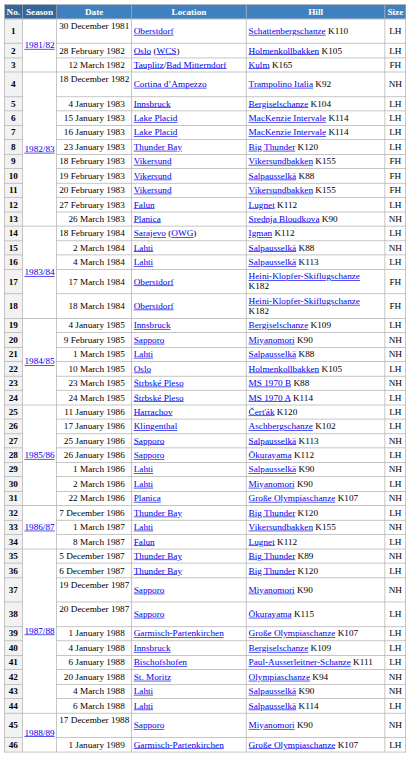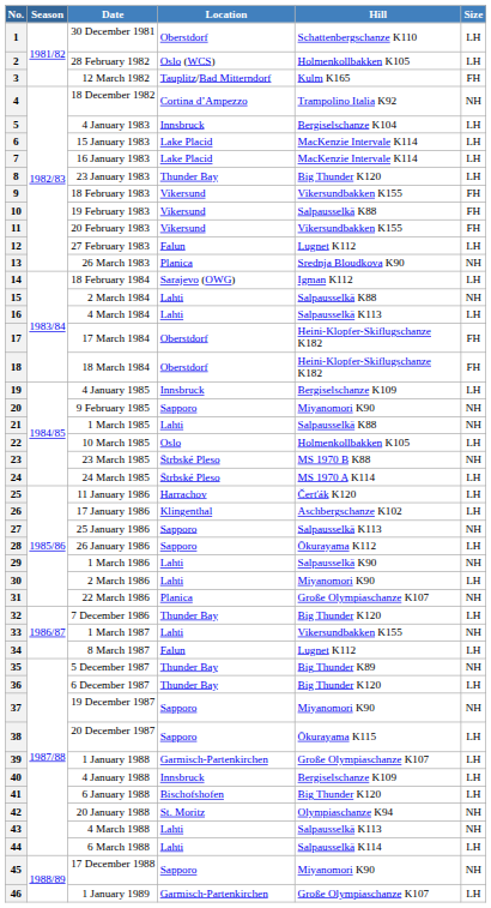 <table class="wikitable sortable" style="font-size:86%; line-height:15px; text-align:left; border:grey solid 1px; border-collapse:collapse; background:#ffffff;">
 <tr style="background:#efefef;">
 <th style="background-color:#369; color:white; width:10px;">No.</th>
 <th style="background-color:#369; color:white;  width:30px;">Season</th>
 <th style="background-color:#4180be; color:white; width:105px;">Date</th>
 <th style="background-color:#4180be; color:white; width:165px;">Location</th>
 <th style="background-color:#4180be; color:white; width:200px;">Hill</th>
 <th style="background-color:#4180be; color:white; width:25px;">Size</th>
 </tr>
 <tr>
 <th scope=row style="text-align:center;">1</th>
 <td rowspan=3 align=center><a href='#'>1981/82</a></td>
 <td align=right>30 December 1981  </td>
 <td> <a href='#'>Oberstdorf</a></td>
 <td><a href='#'>Schattenbergschanze</a> K110</td>
 <td align=center>LH</td>
 </tr>
 <tr>
 <th scope=row style="text-align:center;">2</th>
 <td align=right>28 February 1982  </td>
 <td> <a href='#'>Oslo</a> (<a href='#'>WCS</a>)</td>
 <td><a href='#'>Holmenkollbakken</a> K105</td>
 <td align=center>LH</td>
 </tr>
 <tr>
 <th scope=row style="text-align:center;">3</th>
 <td align=right>12 March 1982  </td>
 <td> <a href='#'>Tauplitz</a>/<a href='#'>Bad Mitterndorf</a></td>
 <td><a href='#'>Kulm</a> K165</td>
 <td align=center>FH</td>
 </tr>
 <tr>
 <th scope=row style="text-align:center;">4</th>
 <td rowspan=10 align=center><a href='#'>1982/83</a></td>
 <td align=right>18 December 1982  </td>
 <td> <a href='#'>Cortina d’Ampezzo</a></td>
 <td><a href='#'>Trampolino Italia</a> K92</td>
 <td align=center>NH</td>
 </tr>
 <tr>
 <th scope=row style="text-align:center;">5</th>
 <td align=right>4 January 1983  </td>
 <td> <a href='#'>Innsbruck</a></td>
 <td><a href='#'>Bergiselschanze</a> K104</td>
 <td align=center>LH</td>
 </tr>
 <tr>
 <th scope=row style="text-align:center;">6</th>
 <td align=right>15 January 1983  </td>
 <td> <a href='#'>Lake Placid</a></td>
 <td><a href='#'>MacKenzie Intervale</a> K114</td>
 <td align=center>LH</td>
 </tr>
 <tr>
 <th scope=row style="text-align:center;">7</th>
 <td align=right>16 January 1983  </td>
 <td> <a href='#'>Lake Placid</a></td>
 <td><a href='#'>MacKenzie Intervale</a> K114</td>
 <td align=center>LH</td>
 </tr>
 <tr>
 <th scope=row style="text-align:center;">8</th>
 <td align=right>23 January 1983  </td>
 <td> <a href='#'>Thunder Bay</a></td>
 <td><a href='#'>Big Thunder</a> K120</td>
 <td align=center>LH</td>
 </tr>
 <tr>
 <th scope=row style="text-align:center;">9</th>
 <td align=right>18 February 1983  </td>
 <td> <a href='#'>Vikersund</a></td>
 <td><a href='#'>Vikersundbakken</a> K155</td>
 <td align=center>FH</td>
 </tr>
 <tr>
 <th scope=row style="text-align:center;">10</th>
 <td align=right>19 February 1983  </td>
 <td> <a href='#'>Vikersund</a></td>
 <td><a href='#'>Salpausselkä</a> K88</td>
 <td align=center>FH</td>
 </tr>
 <tr>
 <th scope=row style="text-align:center;">11</th>
 <td align=right>20 February 1983  </td>
 <td> <a href='#'>Vikersund</a></td>
 <td><a href='#'>Vikersundbakken</a> K155</td>
 <td align=center>FH</td>
 </tr>
 <tr>
 <th scope=row style="text-align:center;">12</th>
 <td align=right>27 February 1983  </td>
 <td> <a href='#'>Falun</a></td>
 <td><a href='#'>Lugnet</a> K112</td>
 <td align=center>LH</td>
 </tr>
 <tr>
 <th scope=row style="text-align:center;">13</th>
 <td align=right>26 March 1983  </td>
 <td> <a href='#'>Planica</a></td>
 <td><a href='#'>Srednja Bloudkova</a> K90</td>
 <td align=center>NH</td>
 </tr>
 <tr>
 <th scope=row style="text-align:center;">14</th>
 <td rowspan=5 align=center><a href='#'>1983/84</a></td>
 <td align=right>18 February 1984  </td>
 <td> <a href='#'>Sarajevo</a> (<a href='#'>OWG</a>)</td>
 <td><a href='#'>Igman</a> K112</td>
 <td align=center>LH</td>
 </tr>
 <tr>
 <th scope=row style="text-align:center;">15</th>
 <td align=right>2 March 1984  </td>
 <td> <a href='#'>Lahti</a></td>
 <td><a href='#'>Salpausselkä</a> K88</td>
 <td align=center>NH</td>
 </tr>
 <tr>
 <th scope=row style="text-align:center;">16</th>
 <td align=right>4 March 1984  </td>
 <td> <a href='#'>Lahti</a></td>
 <td><a href='#'>Salpausselkä</a> K113</td>
 <td align=center>LH</td>
 </tr>
 <tr>
 <th scope=row style="text-align:center;">17</th>
 <td align=right>17 March 1984  </td>
 <td> <a href='#'>Oberstdorf</a></td>
 <td><a href='#'>Heini-Klopfer-Skiflugschanze</a> K182</td>
 <td align=center>FH</td>
 </tr>
 <tr>
 <th scope=row style="text-align:center;">18</th>
 <td align=right>18 March 1984  </td>
 <td> <a href='#'>Oberstdorf</a></td>
 <td><a href='#'>Heini-Klopfer-Skiflugschanze</a> K182</td>
 <td align=center>FH</td>
 </tr>
 <tr>
 <th scope=row style="text-align:center;">19</th>
 <td rowspan=6 align=center><a href='#'>1984/85</a></td>
 <td align=right>4 January 1985  </td>
 <td> <a href='#'>Innsbruck</a></td>
 <td><a href='#'>Bergiselschanze</a> K109</td>
 <td align=center>LH</td>
 </tr>
 <tr>
 <th scope=row style="text-align:center;">20</th>
 <td align=right>9 February 1985  </td>
 <td> <a href='#'>Sapporo</a></td>
 <td><a href='#'>Miyanomori</a> K90</td>
 <td align=center>NH</td>
 </tr>
 <tr>
 <th scope=row style="text-align:center;">21</th>
 <td align=right>1 March 1985  </td>
 <td> <a href='#'>Lahti</a></td>
 <td><a href='#'>Salpausselkä</a> K88</td>
 <td align=center>NH</td>
 </tr>
 <tr>
 <th scope=row style="text-align:center;">22</th>
 <td align=right>10 March 1985  </td>
 <td> <a href='#'>Oslo</a></td>
 <td><a href='#'>Holmenkollbakken</a> K105</td>
 <td align=center>LH</td>
 </tr>
 <tr>
 <th scope=row style="text-align:center;">23</th>
 <td align=right>23 March 1985  </td>
 <td> <a href='#'>Štrbské Pleso</a></td>
 <td><a href='#'>MS 1970 B</a> K88</td>
 <td align=center>NH</td>
 </tr>
 <tr>
 <th scope=row style="text-align:center;">24</th>
 <td align=right>24 March 1985  </td>
 <td> <a href='#'>Štrbské Pleso</a></td>
 <td><a href='#'>MS 1970 A</a> K114</td>
 <td align=center>LH</td>
 </tr>
 <tr>
 <th scope=row style="text-align:center;">25</th>
 <td rowspan=7 align=center><a href='#'>1985/86</a></td>
 <td align=right>11 January 1986  </td>
 <td> <a href='#'>Harrachov</a></td>
 <td><a href='#'>Čerťák</a> K120</td>
 <td align=center>LH</td>
 </tr>
 <tr>
 <th scope=row style="text-align:center;">26</th>
 <td align=right>17 January 1986  </td>
 <td> <a href='#'>Klingenthal</a></td>
 <td><a href='#'>Aschbergschanze</a> K102</td>
 <td align=center>LH</td>
 </tr>
 <tr>
 <th scope=row style="text-align:center;">27</th>
 <td align=right>25 January 1986  </td>
 <td> <a href='#'>Sapporo</a></td>
 <td><a href='#'>Salpausselkä</a> K113</td>
 <td align=center>NH</td>
 </tr>
 <tr>
 <th scope=row style="text-align:center;">28</th>
 <td align=right>26 January 1986  </td>
 <td> <a href='#'>Sapporo</a></td>
 <td><a href='#'>Ōkurayama</a> K112</td>
 <td align=center>LH</td>
 </tr>
 <tr>
 <th scope=row style="text-align:center;">29</th>
 <td align=right>1 March 1986  </td>
 <td> <a href='#'>Lahti</a></td>
 <td><a href='#'>Salpausselkä</a> K90</td>
 <td align=center>NH</td>
 </tr>
 <tr>
 <th scope=row style="text-align:center;">30</th>
 <td align=right>2 March 1986  </td>
 <td> <a href='#'>Lahti</a></td>
 <td><a href='#'>Miyanomori</a> K90</td>
 <td align=center>LH</td>
 </tr>
 <tr>
 <th scope=row style="text-align:center;">31</th>
 <td align=right>22 March 1986  </td>
 <td> <a href='#'>Planica</a></td>
 <td><a href='#'>Große Olympiaschanze</a> K107</td>
 <td align=center>NH</td>
 </tr>
 <tr>
 <th scope=row style="text-align:center;">32</th>
 <td rowspan=3 align=center><a href='#'>1986/87</a></td>
 <td align=right>7 December 1986  </td>
 <td> <a href='#'>Thunder Bay</a></td>
 <td><a href='#'>Big Thunder</a> K120</td>
 <td align=center>LH</td>
 </tr>
 <tr>
 <th scope=row style="text-align:center;">33</th>
 <td align=right>1 March 1987  </td>
 <td> <a href='#'>Lahti</a></td>
 <td><a href='#'>Vikersundbakken</a> K155</td>
 <td align=center>NH</td>
 </tr>
 <tr>
 <th scope=row style="text-align:center;">34</th>
 <td align=right>8 March 1987  </td>
 <td> <a href='#'>Falun</a></td>
 <td><a href='#'>Lugnet</a> K112</td>
 <td align=center>LH</td>
 </tr>
 <tr>
 <th scope=row style="text-align:center;">35</th>
 <td rowspan=10 align=center><a href='#'>1987/88</a></td>
 <td align=right>5 December 1987  </td>
 <td> <a href='#'>Thunder Bay</a></td>
 <td><a href='#'>Big Thunder</a> K89</td>
 <td align=center>NH</td>
 </tr>
 <tr>
 <th scope=row style="text-align:center;">36</th>
 <td align=right>6 December 1987  </td>
 <td> <a href='#'>Thunder Bay</a></td>
 <td><a href='#'>Big Thunder</a> K120</td>
 <td align=center>LH</td>
 </tr>
 <tr>
 <th scope=row style="text-align:center;">37</th>
 <td align=right>19 December 1987  </td>
 <td> <a href='#'>Sapporo</a></td>
 <td><a href='#'>Miyanomori</a> K90</td>
 <td align=center>NH</td>
 </tr>
 <tr>
 <th scope=row style="text-align:center;">38</th>
 <td align=right>20 December 1987  </td>
 <td> <a href='#'>Sapporo</a></td>
 <td><a href='#'>Ōkurayama</a> K115</td>
 <td align=center>LH</td>
 </tr>
 <tr>
 <th scope=row style="text-align:center;">39</th>
 <td align=right>1 January 1988  </td>
 <td> <a href='#'>Garmisch-Partenkirchen</a></td>
 <td><a href='#'>Große Olympiaschanze</a> K107</td>
 <td align=center>LH</td>
 </tr>
 <tr>
 <th scope=row style="text-align:center;">40</th>
 <td align=right>4 January 1988  </td>
 <td> <a href='#'>Innsbruck</a></td>
 <td><a href='#'>Bergiselschanze</a> K109</td>
 <td align=center>LH</td>
 </tr>
 <tr>
 <th scope=row style="text-align:center;">41</th>
 <td align=right>6 January 1988  </td>
 <td> <a href='#'>Bischofshofen</a></td>
-<td><a href='#'>Paul-Ausserleitner-Schanze</a> K111</td>
+<td><a href='#'>Big Thunder</a> K120</td>
 <td align=center>LH</td>
 </tr>
 <tr>
 <th scope=row style="text-align:center;">42</th>
 <td align=right>20 January 1988  </td>
 <td> <a href='#'>St. Moritz</a></td>
 <td><a href='#'>Olympiaschanze</a> K94</td>
 <td align=center>NH</td>
 </tr>
 <tr>
 <th scope=row style="text-align:center;">43</th>
 <td align=right>4 March 1988  </td>
 <td> <a href='#'>Lahti</a></td>
-<td><a href='#'>Salpausselkä</a> K90</td>
+<td><a href='#'>Salpausselkä</a> K113</td>
 <td align=center>NH</td>
 </tr>
 <tr>
 <th scope=row style="text-align:center;">44</th>
 <td align=right>6 March 1988  </td>
 <td> <a href='#'>Lahti</a></td>
 <td><a href='#'>Salpausselkä</a> K114</td>
 <td align=center>LH</td>
 </tr>
 <tr>
 <th scope=row style="text-align:center;">45</th>
 <td rowspan=2 align=center><a href='#'>1988/89</a></td>
 <td align=right>17 December 1988  </td>
 <td> <a href='#'>Sapporo</a></td>
 <td><a href='#'>Miyanomori</a> K90</td>
 <td align=center>NH</td>
 </tr>
 <tr>
 <th scope=row style="text-align:center;">46</th>
 <td align=right>1 January 1989  </td>
 <td> <a href='#'>Garmisch-Partenkirchen</a></td>
 <td><a href='#'>Große Olympiaschanze</a> K107</td>
 <td align=center>LH</td>
 </tr>
 </table>
